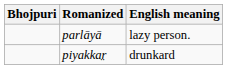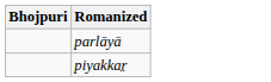 <table class="wikitable">
 <tr>
 <th>Bhojpuri</th>
 <th>Romanized</th>
-<th>English meaning</th>
 </tr>
 <tr>
 <td></td>
 <td><em>parlāyā</em></td>
-<td>lazy person.</td>
 </tr>
 <tr>
 <td></td>
 <td><em>piyakkar̤</em></td>
-<td>drunkard</td>
 </tr>
 </table>
